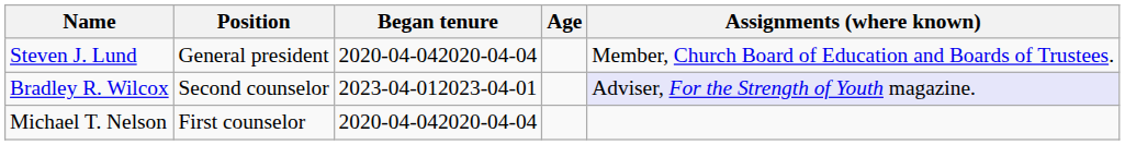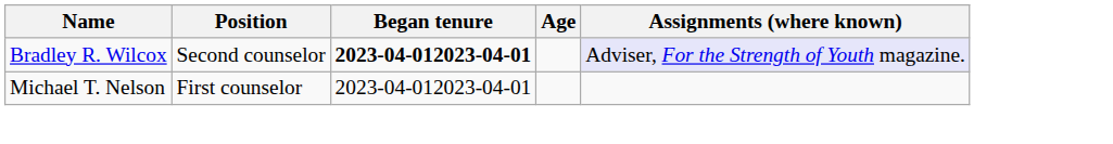 <table class="wikitable sortable">
 <tr>
 <th>Name</th>
 <th>Position</th>
 <th>Began tenure</th>
 <th>Age</th>
 <th>Assignments (where known)</th>
 </tr>
 <tr>
-<td><a href='#'>Steven J. Lund</a></td>
-<td>General president</td>
-<td><span>2020-04-04</span>2020-04-04</td>
-<td></td>
-<td>Member, <a href='#'>Church Board of Education and Boards of Trustees</a>.</td>
-</tr>
-<tr>
 <td><a href='#'>Bradley R. Wilcox</a></td>
 <td>Second counselor</td>
-<td><span>2023-04-01</span>2023-04-01</td>
+<td><strong><span>2023-04-01</span>2023-04-01</strong></td>
 <td></td>
 <td style="background: lavender;">Adviser, <em><a href='#'>For the Strength of Youth</a></em> magazine.</td>
 </tr>
 <tr>
 <td>Michael T. Nelson</td>
 <td>First counselor</td>
-<td><span>2020-04-04</span>2020-04-04</td>
+<td><span>2023-04-01</span>2023-04-01</td>
 <td></td>
 <td></td>
 </tr>
 </table>
